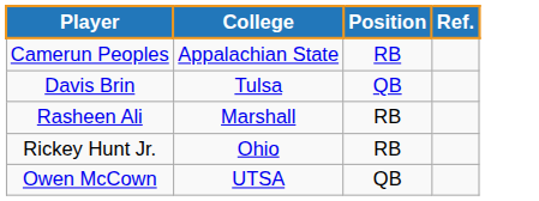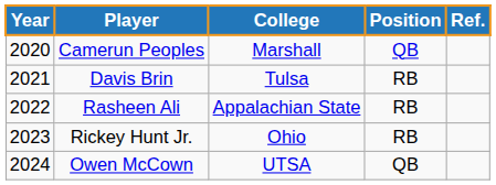 <table class="wikitable" style="text-align:center">
 <tr>
+<th style="background:#2277ba; color:#FFFFFF; border: 2px solid #ee971f;">Year</th>
 <th style="background:#2277ba; color:#FFFFFF; border: 2px solid #ee971f;">Player</th>
 <th style="background:#2277ba; color:#FFFFFF; border: 2px solid #ee971f;">College</th>
 <th style="background:#2277ba; color:#FFFFFF; border: 2px solid #ee971f;">Position</th>
 <th style="background:#2277ba; color:#FFFFFF; border: 2px solid #ee971f;">Ref.</th>
 </tr>
 <tr>
+<td>2020</td>
 <td><a href='#'>Camerun Peoples</a></td>
-<td><a href='#'>Appalachian State</a></td>
-<td><a href='#'>RB</a></td>
-<td></td>
-</tr>
-<tr>
-<td><a href='#'>Davis Brin</a></td>
-<td><a href='#'>Tulsa</a></td>
+<td><a href='#'>Marshall</a></td>
 <td><a href='#'>QB</a></td>
 <td></td>
 </tr>
 <tr>
-<td><a href='#'>Rasheen Ali</a></td>
-<td><a href='#'>Marshall</a></td>
+<td>2021</td>
+<td><a href='#'>Davis Brin</a></td>
+<td><a href='#'>Tulsa</a></td>
 <td>RB</td>
 <td></td>
 </tr>
 <tr>
+<td>2022</td>
+<td><a href='#'>Rasheen Ali</a></td>
+<td><a href='#'>Appalachian State</a></td>
+<td>RB</td>
+<td></td>
+</tr>
+<tr>
+<td>2023</td>
 <td>Rickey Hunt Jr.</td>
 <td><a href='#'>Ohio</a></td>
 <td>RB</td>
 <td></td>
 </tr>
 <tr>
+<td>2024</td>
 <td><a href='#'>Owen McCown</a></td>
 <td><a href='#'>UTSA</a></td>
 <td>QB</td>
 <td></td>
 </tr>
 </table>
